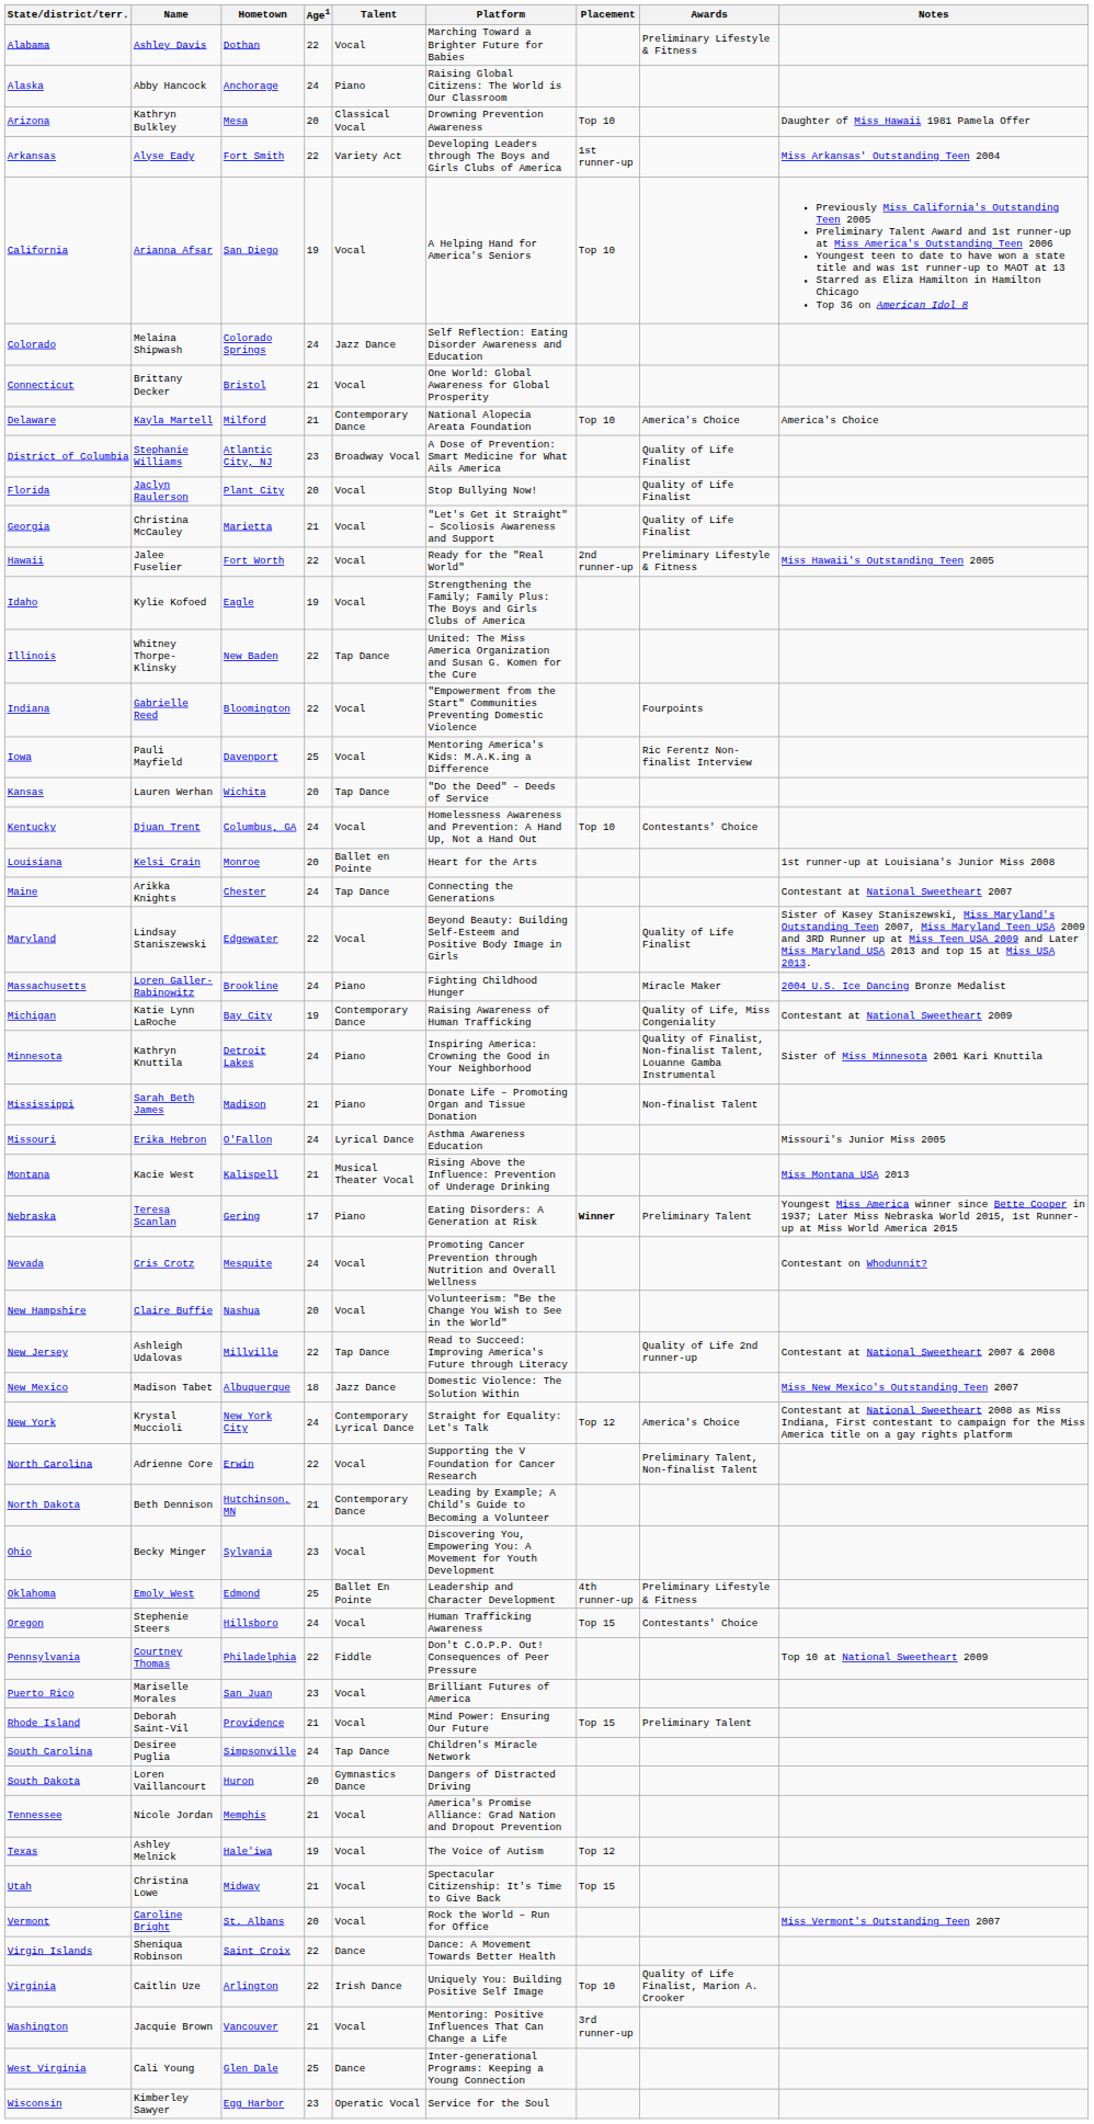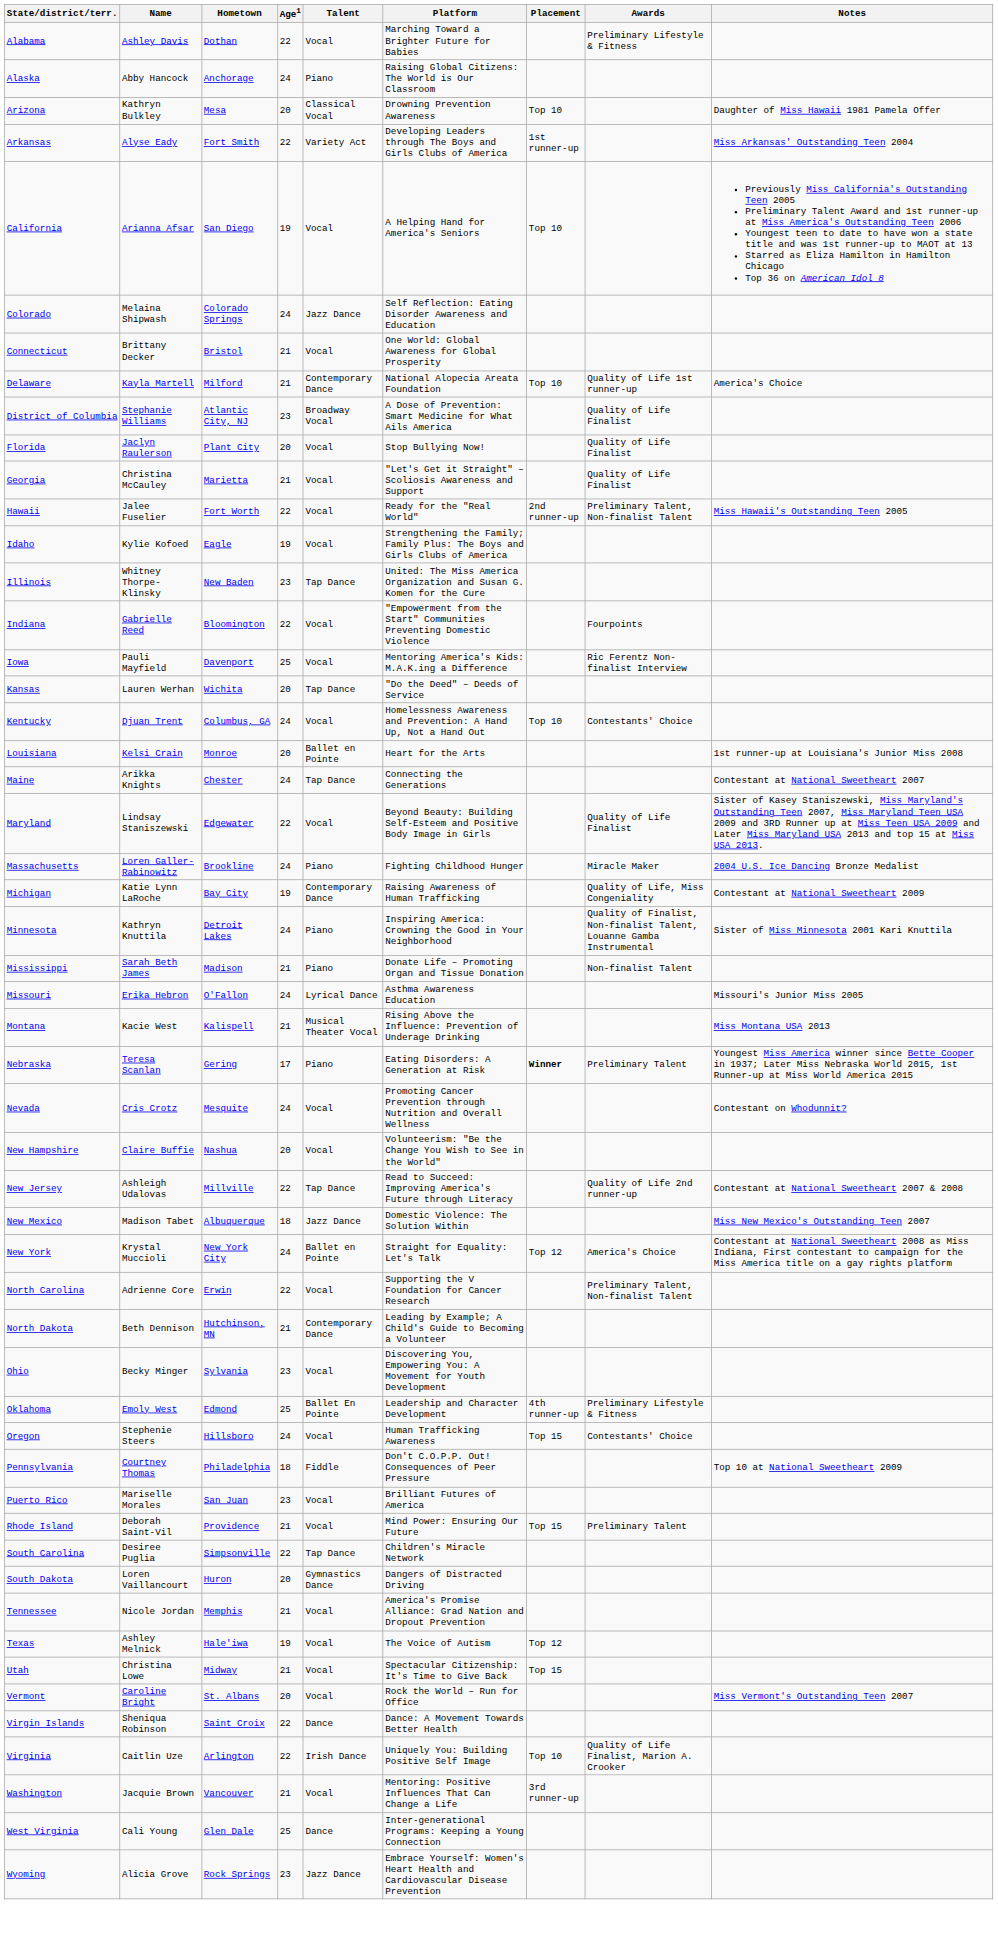 <table class="wikitable sortable" style="font-size:90%">
 <tr>
 <th>State/district/terr.</th>
 <th>Name</th>
 <th>Hometown</th>
 <th>Age<sup>1</sup></th>
 <th>Talent</th>
 <th>Platform</th>
 <th>Placement</th>
 <th>Awards</th>
 <th>Notes</th>
 </tr>
 <tr>
 <td> <a href='#'>Alabama</a></td>
 <td><a href='#'>Ashley Davis</a></td>
 <td><a href='#'>Dothan</a></td>
 <td>22</td>
 <td>Vocal</td>
 <td>Marching Toward a Brighter Future for Babies</td>
 <td></td>
 <td>Preliminary Lifestyle & Fitness</td>
 <td></td>
 </tr>
 <tr>
 <td> <a href='#'>Alaska</a></td>
 <td>Abby Hancock</td>
 <td><a href='#'>Anchorage</a></td>
 <td>24</td>
 <td>Piano</td>
 <td>Raising Global Citizens: The World is Our Classroom</td>
 <td></td>
 <td></td>
 <td></td>
 </tr>
 <tr>
 <td> <a href='#'>Arizona</a></td>
 <td>Kathryn Bulkley</td>
 <td><a href='#'>Mesa</a></td>
 <td>20</td>
 <td>Classical Vocal</td>
 <td>Drowning Prevention Awareness</td>
 <td>Top 10</td>
 <td></td>
 <td>Daughter of <a href='#'>Miss Hawaii</a> 1981 Pamela Offer</td>
 </tr>
 <tr>
 <td> <a href='#'>Arkansas</a></td>
 <td><a href='#'>Alyse Eady</a></td>
 <td><a href='#'>Fort Smith</a></td>
 <td>22</td>
 <td>Variety Act</td>
 <td>Developing Leaders through The Boys and Girls Clubs of America</td>
 <td>1st runner-up</td>
 <td></td>
 <td><a href='#'>Miss Arkansas' Outstanding Teen</a> 2004</td>
 </tr>
 <tr>
 <td> <a href='#'>California</a></td>
 <td><a href='#'>Arianna Afsar</a></td>
 <td><a href='#'>San Diego</a></td>
 <td>19</td>
 <td>Vocal</td>
 <td>A Helping Hand for America's Seniors</td>
 <td>Top 10</td>
 <td></td>
 <td><br><ul><li>Previously <a href='#'>Miss California's Outstanding Teen</a> 2005</li><li>Preliminary Talent Award and 1st runner-up at <a href='#'>Miss America's Outstanding Teen</a> 2006</li><li>Youngest teen to date to have won a state title and was 1st runner-up to MAOT at 13</li><li>Starred as Eliza Hamilton in Hamilton Chicago</li><li>Top 36 on <em><a href='#'>American Idol 8</a></em></li></ul></td>
 </tr>
 <tr>
 <td> <a href='#'>Colorado</a></td>
 <td>Melaina Shipwash</td>
 <td><a href='#'>Colorado Springs</a></td>
 <td>24</td>
 <td>Jazz Dance</td>
 <td>Self Reflection: Eating Disorder Awareness and Education</td>
 <td></td>
 <td></td>
 <td></td>
 </tr>
 <tr>
 <td> <a href='#'>Connecticut</a></td>
 <td>Brittany Decker</td>
 <td><a href='#'>Bristol</a></td>
 <td>21</td>
 <td>Vocal</td>
 <td>One World: Global Awareness for Global Prosperity</td>
 <td></td>
 <td></td>
 <td></td>
 </tr>
 <tr>
 <td> <a href='#'>Delaware</a></td>
 <td><a href='#'>Kayla Martell</a></td>
 <td><a href='#'>Milford</a></td>
 <td>21</td>
 <td>Contemporary Dance</td>
 <td>National Alopecia Areata Foundation</td>
 <td>Top 10</td>
-<td>America's Choice</td>
+<td>Quality of Life 1st runner-up</td>
 <td>America's Choice</td>
 </tr>
 <tr>
 <td> <a href='#'>District of Columbia</a></td>
 <td><a href='#'>Stephanie Williams</a></td>
 <td><a href='#'>Atlantic City, NJ</a></td>
 <td>23</td>
 <td>Broadway Vocal</td>
 <td>A Dose of Prevention: Smart Medicine for What Ails America</td>
 <td></td>
 <td>Quality of Life Finalist</td>
 <td></td>
 </tr>
 <tr>
 <td> <a href='#'>Florida</a></td>
 <td><a href='#'>Jaclyn Raulerson</a></td>
 <td><a href='#'>Plant City</a></td>
 <td>20</td>
 <td>Vocal</td>
 <td>Stop Bullying Now!</td>
 <td></td>
 <td>Quality of Life Finalist</td>
 <td></td>
 </tr>
 <tr>
 <td> <a href='#'>Georgia</a></td>
 <td>Christina McCauley</td>
 <td><a href='#'>Marietta</a></td>
 <td>21</td>
 <td>Vocal</td>
 <td>"Let's Get it Straight" – Scoliosis Awareness and Support</td>
 <td></td>
 <td>Quality of Life Finalist</td>
 <td></td>
 </tr>
 <tr>
 <td> <a href='#'>Hawaii</a></td>
 <td>Jalee Fuselier</td>
 <td><a href='#'>Fort Worth</a></td>
 <td>22</td>
 <td>Vocal</td>
 <td>Ready for the "Real World"</td>
 <td>2nd runner-up</td>
-<td>Preliminary Lifestyle & Fitness</td>
+<td>Preliminary Talent, Non-finalist Talent</td>
 <td><a href='#'>Miss Hawaii's Outstanding Teen</a> 2005</td>
 </tr>
 <tr>
 <td> <a href='#'>Idaho</a></td>
 <td>Kylie Kofoed</td>
 <td><a href='#'>Eagle</a></td>
 <td>19</td>
 <td>Vocal</td>
 <td>Strengthening the Family; Family Plus: The Boys and Girls Clubs of America</td>
 <td></td>
 <td></td>
 <td></td>
 </tr>
 <tr>
 <td> <a href='#'>Illinois</a></td>
 <td>Whitney Thorpe-Klinsky</td>
 <td><a href='#'>New Baden</a></td>
-<td>22</td>
+<td>23</td>
 <td>Tap Dance</td>
 <td>United: The Miss America Organization and Susan G. Komen for the Cure</td>
 <td></td>
 <td></td>
 <td></td>
 </tr>
 <tr>
 <td> <a href='#'>Indiana</a></td>
 <td><a href='#'>Gabrielle Reed</a></td>
 <td><a href='#'>Bloomington</a></td>
 <td>22</td>
 <td>Vocal</td>
 <td>"Empowerment from the Start" Communities Preventing Domestic Violence</td>
 <td></td>
 <td>Fourpoints</td>
 <td></td>
 </tr>
 <tr>
 <td> <a href='#'>Iowa</a></td>
 <td>Pauli Mayfield</td>
 <td><a href='#'>Davenport</a></td>
 <td>25</td>
 <td>Vocal</td>
 <td>Mentoring America's Kids: M.A.K.ing a Difference</td>
 <td></td>
 <td>Ric Ferentz Non-finalist Interview</td>
 <td></td>
 </tr>
 <tr>
 <td> <a href='#'>Kansas</a></td>
 <td>Lauren Werhan</td>
 <td><a href='#'>Wichita</a></td>
 <td>20</td>
 <td>Tap Dance</td>
 <td>"Do the Deed" – Deeds of Service</td>
 <td></td>
 <td></td>
 <td></td>
 </tr>
 <tr>
 <td> <a href='#'>Kentucky</a></td>
 <td><a href='#'>Djuan Trent</a></td>
 <td><a href='#'>Columbus, GA</a></td>
 <td>24</td>
 <td>Vocal</td>
 <td>Homelessness Awareness and Prevention: A Hand Up, Not a Hand Out</td>
 <td>Top 10</td>
 <td>Contestants' Choice</td>
 <td></td>
 </tr>
 <tr>
 <td> <a href='#'>Louisiana</a></td>
 <td><a href='#'>Kelsi Crain</a></td>
 <td><a href='#'>Monroe</a></td>
 <td>20</td>
 <td>Ballet en Pointe</td>
 <td>Heart for the Arts</td>
 <td></td>
 <td></td>
 <td>1st runner-up at Louisiana's Junior Miss 2008</td>
 </tr>
 <tr>
 <td> <a href='#'>Maine</a></td>
 <td>Arikka Knights</td>
 <td><a href='#'>Chester</a></td>
 <td>24</td>
 <td>Tap Dance</td>
 <td>Connecting the Generations</td>
 <td></td>
 <td></td>
 <td>Contestant at <a href='#'>National Sweetheart</a> 2007</td>
 </tr>
 <tr>
 <td> <a href='#'>Maryland</a></td>
 <td>Lindsay Staniszewski</td>
 <td><a href='#'>Edgewater</a></td>
 <td>22</td>
 <td>Vocal</td>
 <td>Beyond Beauty: Building Self-Esteem and Positive Body Image in Girls</td>
 <td></td>
 <td>Quality of Life Finalist</td>
 <td>Sister of Kasey Staniszewski, <a href='#'>Miss Maryland's Outstanding Teen</a> 2007, <a href='#'>Miss Maryland Teen USA</a> 2009 and 3RD Runner up at <a href='#'>Miss Teen USA 2009</a> and Later <a href='#'>Miss Maryland USA</a> 2013 and top 15 at <a href='#'>Miss USA 2013</a>.</td>
 </tr>
 <tr>
 <td> <a href='#'>Massachusetts</a></td>
 <td><a href='#'>Loren Galler-Rabinowitz</a></td>
 <td><a href='#'>Brookline</a></td>
 <td>24</td>
 <td>Piano</td>
 <td>Fighting Childhood Hunger</td>
 <td></td>
 <td>Miracle Maker</td>
 <td><a href='#'>2004 U.S. Ice Dancing</a> Bronze Medalist</td>
 </tr>
 <tr>
 <td> <a href='#'>Michigan</a></td>
 <td>Katie Lynn LaRoche</td>
 <td><a href='#'>Bay City</a></td>
 <td>19</td>
 <td>Contemporary Dance</td>
 <td>Raising Awareness of Human Trafficking</td>
 <td></td>
 <td>Quality of Life, Miss Congeniality</td>
 <td>Contestant at <a href='#'>National Sweetheart</a> 2009</td>
 </tr>
 <tr>
 <td> <a href='#'>Minnesota</a></td>
 <td>Kathryn Knuttila</td>
 <td><a href='#'>Detroit Lakes</a></td>
 <td>24</td>
 <td>Piano</td>
 <td>Inspiring America: Crowning the Good in Your Neighborhood</td>
 <td></td>
 <td>Quality of Finalist, Non-finalist Talent, Louanne Gamba Instrumental</td>
 <td>Sister of <a href='#'>Miss Minnesota</a> 2001 Kari Knuttila</td>
 </tr>
 <tr>
 <td> <a href='#'>Mississippi</a></td>
 <td><a href='#'>Sarah Beth James</a></td>
 <td><a href='#'>Madison</a></td>
 <td>21</td>
 <td>Piano</td>
 <td>Donate Life – Promoting Organ and Tissue Donation</td>
 <td></td>
 <td>Non-finalist Talent</td>
 <td></td>
 </tr>
 <tr>
 <td> <a href='#'>Missouri</a></td>
 <td><a href='#'>Erika Hebron</a></td>
 <td><a href='#'>O'Fallon</a></td>
 <td>24</td>
 <td>Lyrical Dance</td>
 <td>Asthma Awareness Education</td>
 <td></td>
 <td></td>
 <td>Missouri's Junior Miss 2005</td>
 </tr>
 <tr>
 <td> <a href='#'>Montana</a></td>
 <td>Kacie West</td>
 <td><a href='#'>Kalispell</a></td>
 <td>21</td>
 <td>Musical Theater Vocal</td>
 <td>Rising Above the Influence: Prevention of Underage Drinking</td>
 <td></td>
 <td></td>
 <td><a href='#'>Miss Montana USA</a> 2013</td>
 </tr>
 <tr>
 <td> <a href='#'>Nebraska</a></td>
 <td><a href='#'>Teresa Scanlan</a></td>
 <td><a href='#'>Gering</a></td>
 <td>17</td>
 <td>Piano</td>
 <td>Eating Disorders: A Generation at Risk</td>
 <td><strong>Winner</strong></td>
 <td>Preliminary Talent</td>
 <td>Youngest <a href='#'>Miss America</a> winner since <a href='#'>Bette Cooper</a> in 1937; Later Miss Nebraska World 2015, 1st Runner-up at Miss World America 2015</td>
 </tr>
 <tr>
 <td> <a href='#'>Nevada</a></td>
 <td><a href='#'>Cris Crotz</a></td>
 <td><a href='#'>Mesquite</a></td>
 <td>24</td>
 <td>Vocal</td>
 <td>Promoting Cancer Prevention through Nutrition and Overall Wellness</td>
 <td></td>
 <td></td>
 <td>Contestant on <a href='#'>Whodunnit?</a></td>
 </tr>
 <tr>
 <td> <a href='#'>New Hampshire</a></td>
 <td><a href='#'>Claire Buffie</a></td>
 <td><a href='#'>Nashua</a></td>
 <td>20</td>
 <td>Vocal</td>
 <td>Volunteerism: "Be the Change You Wish to See in the World"</td>
 <td></td>
 <td></td>
 <td></td>
 </tr>
 <tr>
 <td> <a href='#'>New Jersey</a></td>
 <td>Ashleigh Udalovas</td>
 <td><a href='#'>Millville</a></td>
 <td>22</td>
 <td>Tap Dance</td>
 <td>Read to Succeed: Improving America's Future through Literacy</td>
 <td></td>
 <td>Quality of Life 2nd runner-up</td>
 <td>Contestant at <a href='#'>National Sweetheart</a> 2007 & 2008</td>
 </tr>
 <tr>
 <td> <a href='#'>New Mexico</a></td>
 <td>Madison Tabet</td>
 <td><a href='#'>Albuquerque</a></td>
 <td>18</td>
 <td>Jazz Dance</td>
 <td>Domestic Violence: The Solution Within</td>
 <td></td>
 <td></td>
 <td><a href='#'>Miss New Mexico's Outstanding Teen</a> 2007</td>
 </tr>
 <tr>
 <td> <a href='#'>New York</a></td>
 <td>Krystal Muccioli</td>
 <td><a href='#'>New York City</a></td>
 <td>24</td>
-<td>Contemporary Lyrical Dance</td>
+<td>Ballet en Pointe</td>
 <td>Straight for Equality: Let's Talk</td>
 <td>Top 12</td>
 <td>America's Choice</td>
 <td>Contestant at <a href='#'>National Sweetheart</a> 2008 as Miss Indiana, First contestant to campaign for the Miss America title on a gay rights platform</td>
 </tr>
 <tr>
 <td> <a href='#'>North Carolina</a></td>
 <td>Adrienne Core</td>
 <td><a href='#'>Erwin</a></td>
 <td>22</td>
 <td>Vocal</td>
 <td>Supporting the V Foundation for Cancer Research</td>
 <td></td>
 <td>Preliminary Talent, Non-finalist Talent</td>
 <td></td>
 </tr>
 <tr>
 <td> <a href='#'>North Dakota</a></td>
 <td>Beth Dennison</td>
 <td><a href='#'>Hutchinson, MN</a></td>
 <td>21</td>
 <td>Contemporary Dance</td>
 <td>Leading by Example; A Child's Guide to Becoming a Volunteer</td>
 <td></td>
 <td></td>
 <td></td>
 </tr>
 <tr>
 <td> <a href='#'>Ohio</a></td>
 <td>Becky Minger</td>
 <td><a href='#'>Sylvania</a></td>
 <td>23</td>
 <td>Vocal</td>
 <td>Discovering You, Empowering You: A Movement for Youth Development</td>
 <td></td>
 <td></td>
 <td></td>
 </tr>
 <tr>
 <td> <a href='#'>Oklahoma</a></td>
 <td><a href='#'>Emoly West</a></td>
 <td><a href='#'>Edmond</a></td>
 <td>25</td>
 <td>Ballet En Pointe</td>
 <td>Leadership and Character Development</td>
 <td>4th runner-up</td>
 <td>Preliminary Lifestyle & Fitness</td>
 <td></td>
 </tr>
 <tr>
 <td> <a href='#'>Oregon</a></td>
 <td>Stephenie Steers</td>
 <td><a href='#'>Hillsboro</a></td>
 <td>24</td>
 <td>Vocal</td>
 <td>Human Trafficking Awareness</td>
 <td>Top 15</td>
 <td>Contestants' Choice</td>
 <td></td>
 </tr>
 <tr>
 <td> <a href='#'>Pennsylvania</a></td>
 <td><a href='#'>Courtney Thomas</a></td>
 <td><a href='#'>Philadelphia</a></td>
-<td>22</td>
+<td>18</td>
 <td>Fiddle</td>
 <td>Don't C.O.P.P. Out! Consequences of Peer Pressure</td>
 <td></td>
 <td></td>
 <td>Top 10 at <a href='#'>National Sweetheart</a> 2009</td>
 </tr>
 <tr>
 <td> <a href='#'>Puerto Rico</a></td>
 <td>Mariselle Morales</td>
 <td><a href='#'>San Juan</a></td>
 <td>23</td>
 <td>Vocal</td>
 <td>Brilliant Futures of America</td>
 <td></td>
 <td></td>
 <td></td>
 </tr>
 <tr>
 <td> <a href='#'>Rhode Island</a></td>
 <td>Deborah Saint-Vil</td>
 <td><a href='#'>Providence</a></td>
 <td>21</td>
 <td>Vocal</td>
 <td>Mind Power: Ensuring Our Future</td>
 <td>Top 15</td>
 <td>Preliminary Talent</td>
 <td></td>
 </tr>
 <tr>
 <td> <a href='#'>South Carolina</a></td>
 <td>Desiree Puglia</td>
 <td><a href='#'>Simpsonville</a></td>
-<td>24</td>
+<td>22</td>
 <td>Tap Dance</td>
 <td>Children's Miracle Network</td>
 <td></td>
 <td></td>
 <td></td>
 </tr>
 <tr>
 <td> <a href='#'>South Dakota</a></td>
 <td>Loren Vaillancourt</td>
 <td><a href='#'>Huron</a></td>
 <td>20</td>
 <td>Gymnastics Dance</td>
 <td>Dangers of Distracted Driving</td>
 <td></td>
 <td></td>
 <td></td>
 </tr>
 <tr>
 <td> <a href='#'>Tennessee</a></td>
 <td>Nicole Jordan</td>
 <td><a href='#'>Memphis</a></td>
 <td>21</td>
 <td>Vocal</td>
 <td>America's Promise Alliance: Grad Nation and Dropout Prevention</td>
 <td></td>
 <td></td>
 <td></td>
 </tr>
 <tr>
 <td> <a href='#'>Texas</a></td>
 <td>Ashley Melnick</td>
 <td><a href='#'>Hale'iwa</a></td>
 <td>19</td>
 <td>Vocal</td>
 <td>The Voice of Autism</td>
 <td>Top 12</td>
 <td></td>
 <td></td>
 </tr>
 <tr>
 <td> <a href='#'>Utah</a></td>
 <td>Christina Lowe</td>
 <td><a href='#'>Midway</a></td>
 <td>21</td>
 <td>Vocal</td>
 <td>Spectacular Citizenship: It's Time to Give Back</td>
 <td>Top 15</td>
 <td></td>
 <td></td>
 </tr>
 <tr>
 <td> <a href='#'>Vermont</a></td>
 <td><a href='#'>Caroline Bright</a></td>
 <td><a href='#'>St. Albans</a></td>
 <td>20</td>
 <td>Vocal</td>
 <td>Rock the World – Run for Office</td>
 <td></td>
 <td></td>
 <td><a href='#'>Miss Vermont's Outstanding Teen</a> 2007</td>
 </tr>
 <tr>
 <td> <a href='#'>Virgin Islands</a></td>
 <td>Sheniqua Robinson</td>
 <td><a href='#'>Saint Croix</a></td>
 <td>22</td>
 <td>Dance</td>
 <td>Dance: A Movement Towards Better Health</td>
 <td></td>
 <td></td>
 <td></td>
 </tr>
 <tr>
 <td> <a href='#'>Virginia</a></td>
 <td>Caitlin Uze</td>
 <td><a href='#'>Arlington</a></td>
 <td>22</td>
 <td>Irish Dance</td>
 <td>Uniquely You: Building Positive Self Image</td>
 <td>Top 10</td>
 <td>Quality of Life Finalist, Marion A. Crooker</td>
 <td></td>
 </tr>
 <tr>
 <td> <a href='#'>Washington</a></td>
 <td>Jacquie Brown</td>
 <td><a href='#'>Vancouver</a></td>
 <td>21</td>
 <td>Vocal</td>
 <td>Mentoring: Positive Influences That Can Change a Life</td>
 <td>3rd runner-up</td>
 <td></td>
 <td></td>
 </tr>
 <tr>
 <td> <a href='#'>West Virginia</a></td>
 <td>Cali Young</td>
 <td><a href='#'>Glen Dale</a></td>
 <td>25</td>
 <td>Dance</td>
 <td>Inter-generational Programs: Keeping a Young Connection</td>
 <td></td>
 <td></td>
 <td></td>
 </tr>
 <tr>
-<td> <a href='#'>Wisconsin</a></td>
-<td>Kimberley Sawyer</td>
-<td><a href='#'>Egg Harbor</a></td>
+<td> <a href='#'>Wyoming</a></td>
+<td>Alicia Grove</td>
+<td><a href='#'>Rock Springs</a></td>
 <td>23</td>
-<td>Operatic Vocal</td>
-<td>Service for the Soul</td>
+<td>Jazz Dance</td>
+<td>Embrace Yourself: Women's Heart Health and Cardiovascular Disease Prevention</td>
 <td></td>
 <td></td>
 <td></td>
 </tr>
 </table>
